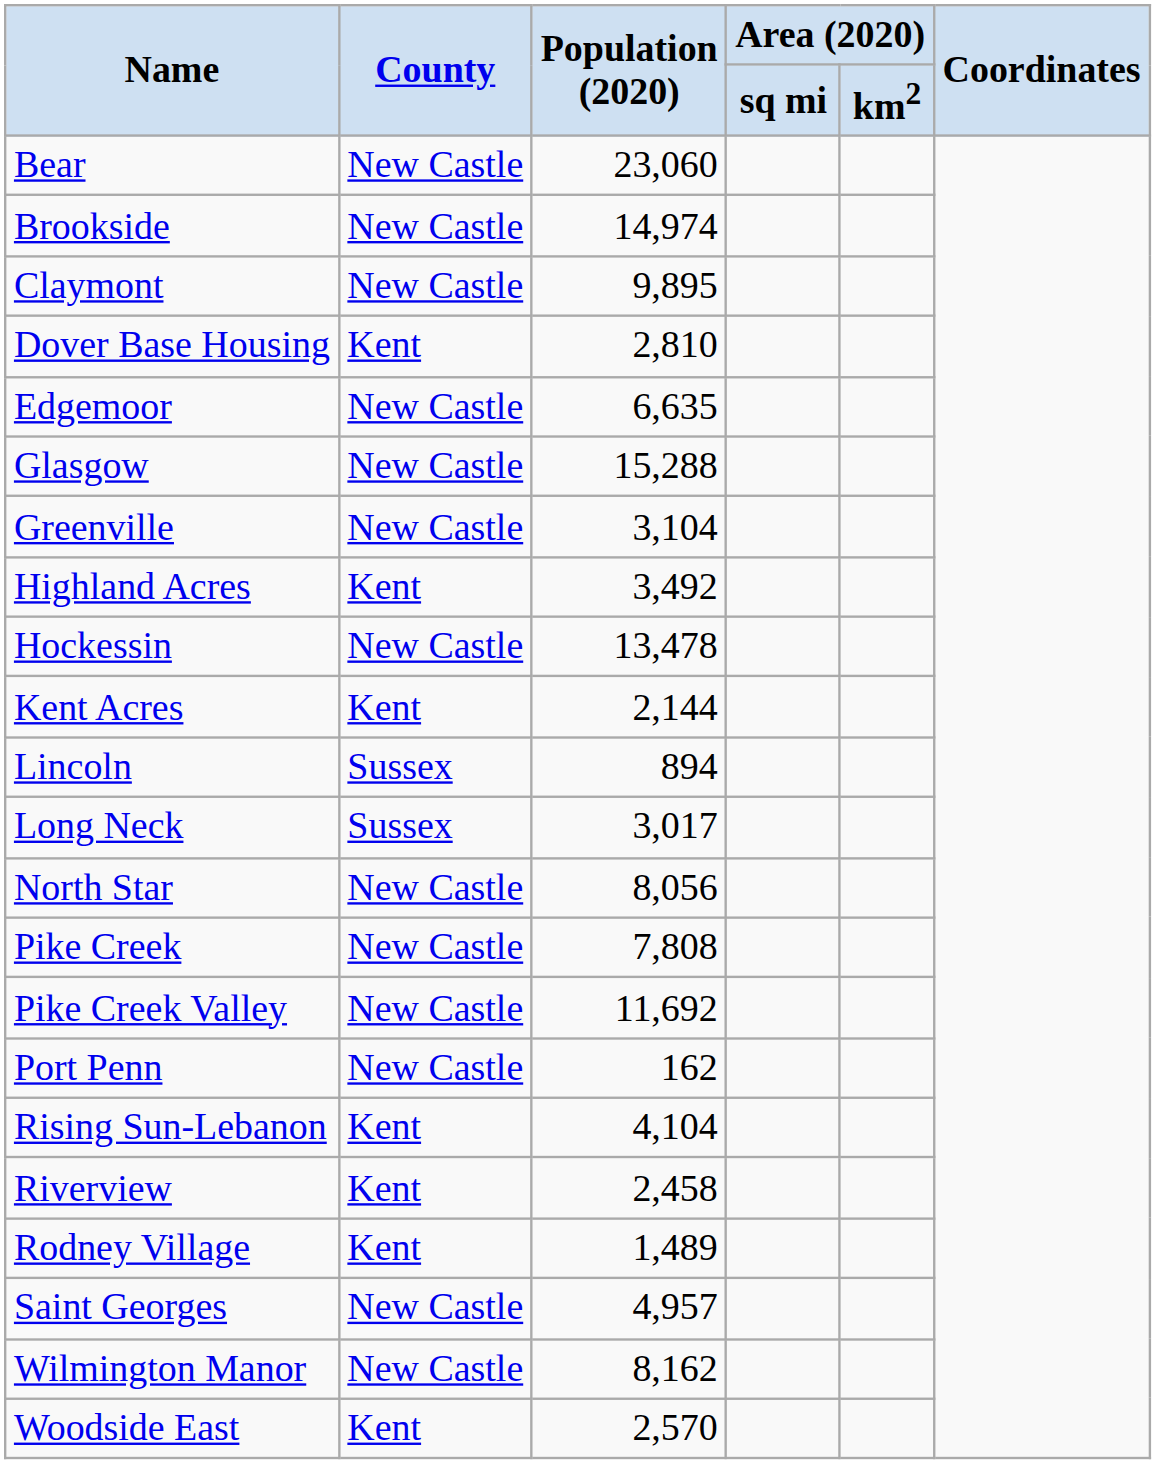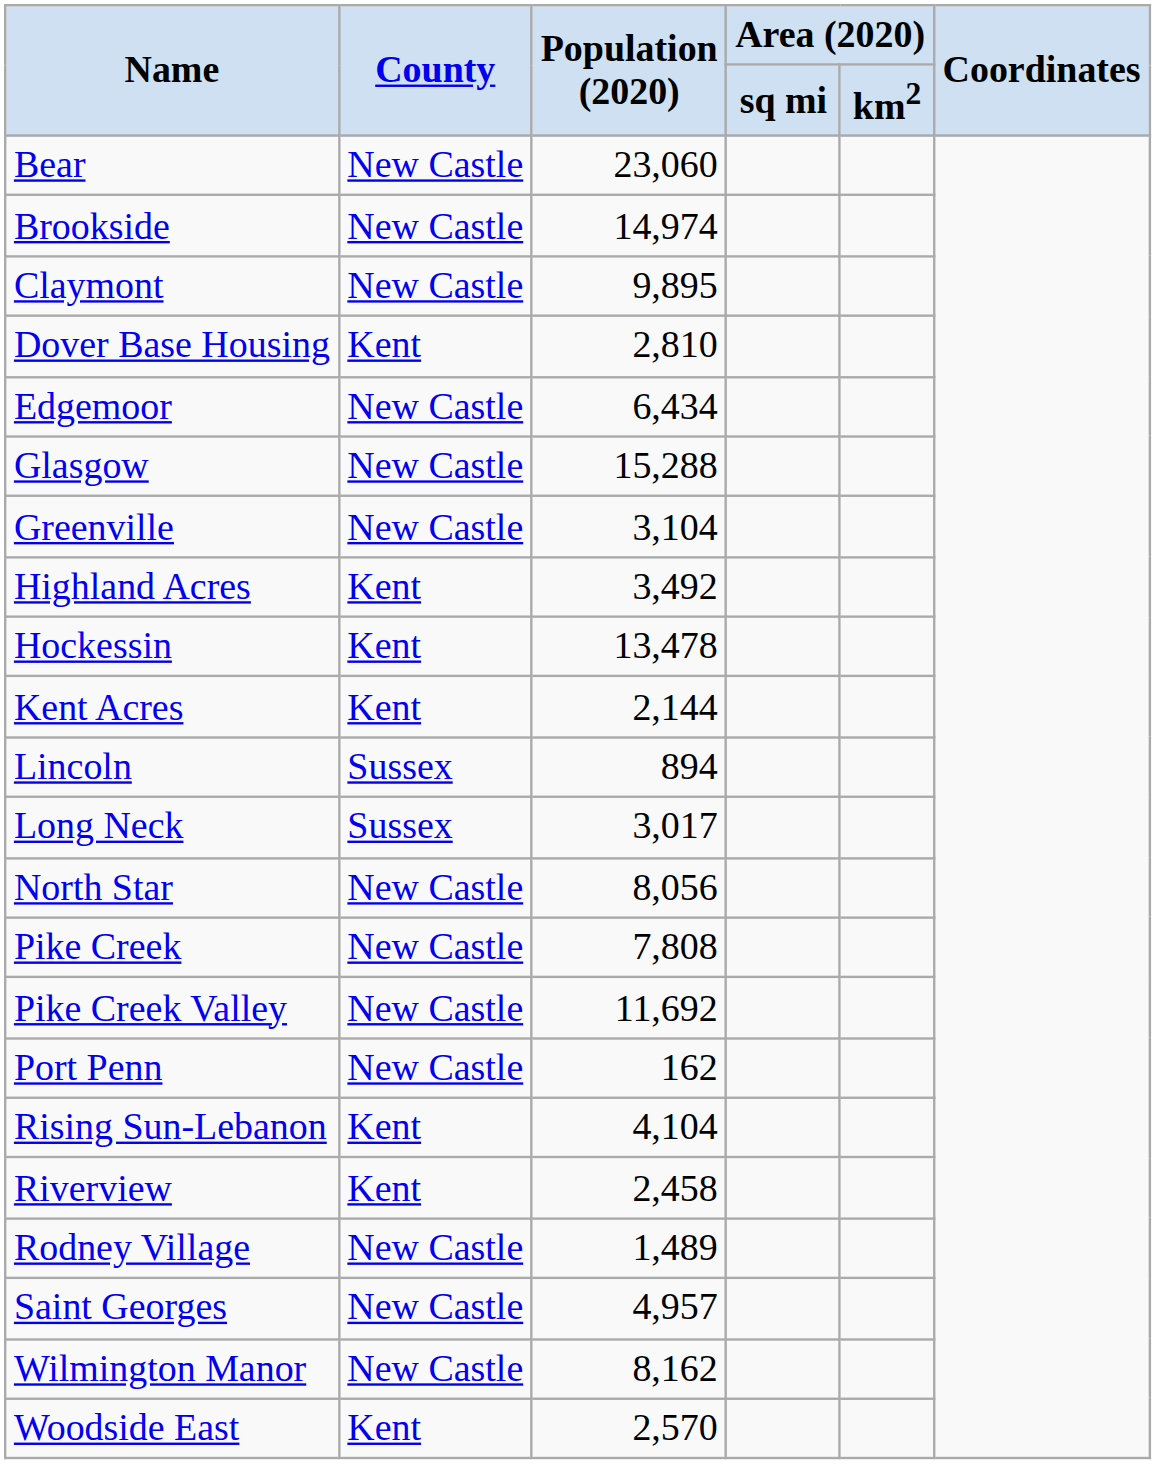 <table class="wikitable sortable">
 <tr>
 <th style="background-color:#CEE0F2;" rowspan=2>Name</th>
 <th style="background-color:#CEE0F2;" rowspan=2><a href='#'>County</a></th>
 <th numbers style="background-color:#CEE0F2;" rowspan=2>Population<br>(2020)</th>
 <th style="background-color:#CEE0F2;" colspan=2>Area (2020)</th>
 <th style="background-color:#CEE0F2;" rowspan=2>Coordinates</th>
 </tr>
 <tr>
 <th style="background-color:#CEE0F2;">sq mi</th>
 <th style="background-color:#CEE0F2;">km<sup>2</sup></th>
 </tr>
 <tr>
 <td><a href='#'>Bear</a></td>
 <td><a href='#'>New Castle</a></td>
 <td align=right>23,060</td>
 <td></td>
 <td></td>
 </tr>
 <tr>
 <td><a href='#'>Brookside</a></td>
 <td><a href='#'>New Castle</a></td>
 <td align=right>14,974</td>
 <td></td>
 <td></td>
 </tr>
 <tr>
 <td><a href='#'>Claymont</a></td>
 <td><a href='#'>New Castle</a></td>
 <td align=right>9,895</td>
 <td></td>
 <td></td>
 </tr>
 <tr>
 <td><a href='#'>Dover Base Housing</a></td>
 <td><a href='#'>Kent</a></td>
 <td align=right>2,810</td>
 <td></td>
 <td></td>
 </tr>
 <tr>
 <td><a href='#'>Edgemoor</a></td>
 <td><a href='#'>New Castle</a></td>
-<td align=right>6,635</td>
+<td align=right>6,434</td>
 <td></td>
 <td></td>
 </tr>
 <tr>
 <td><a href='#'>Glasgow</a></td>
 <td><a href='#'>New Castle</a></td>
 <td align=right>15,288</td>
 <td></td>
 <td></td>
 </tr>
 <tr>
 <td><a href='#'>Greenville</a></td>
 <td><a href='#'>New Castle</a></td>
 <td align=right>3,104</td>
 <td></td>
 <td></td>
 </tr>
 <tr>
 <td><a href='#'>Highland Acres</a></td>
 <td><a href='#'>Kent</a></td>
 <td align=right>3,492</td>
 <td></td>
 <td></td>
 </tr>
 <tr>
 <td><a href='#'>Hockessin</a></td>
-<td><a href='#'>New Castle</a></td>
+<td><a href='#'>Kent</a></td>
 <td align=right>13,478</td>
 <td></td>
 <td></td>
 </tr>
 <tr>
 <td><a href='#'>Kent Acres</a></td>
 <td><a href='#'>Kent</a></td>
 <td align=right>2,144</td>
 <td></td>
 <td></td>
 </tr>
 <tr>
 <td><a href='#'>Lincoln</a></td>
 <td><a href='#'>Sussex</a></td>
 <td align=right>894</td>
 <td></td>
 <td></td>
 </tr>
 <tr>
 <td><a href='#'>Long Neck</a></td>
 <td><a href='#'>Sussex</a></td>
 <td align=right>3,017</td>
 <td></td>
 <td></td>
 </tr>
 <tr>
 <td><a href='#'>North Star</a></td>
 <td><a href='#'>New Castle</a></td>
 <td align=right>8,056</td>
 <td></td>
 <td></td>
 </tr>
 <tr>
 <td><a href='#'>Pike Creek</a></td>
 <td><a href='#'>New Castle</a></td>
 <td align=right>7,808</td>
 <td></td>
 <td></td>
 </tr>
 <tr>
 <td><a href='#'>Pike Creek Valley</a></td>
 <td><a href='#'>New Castle</a></td>
 <td align=right>11,692</td>
 <td></td>
 <td></td>
 </tr>
 <tr>
 <td><a href='#'>Port Penn</a></td>
 <td><a href='#'>New Castle</a></td>
 <td align=right>162</td>
 <td></td>
 <td></td>
 </tr>
 <tr>
 <td><a href='#'>Rising Sun-Lebanon</a></td>
 <td><a href='#'>Kent</a></td>
 <td align=right>4,104</td>
 <td></td>
 <td></td>
 </tr>
 <tr>
 <td><a href='#'>Riverview</a></td>
 <td><a href='#'>Kent</a></td>
 <td align=right>2,458</td>
 <td></td>
 <td></td>
 </tr>
 <tr>
 <td><a href='#'>Rodney Village</a></td>
-<td><a href='#'>Kent</a></td>
+<td><a href='#'>New Castle</a></td>
 <td align=right>1,489</td>
 <td></td>
 <td></td>
 </tr>
 <tr>
 <td><a href='#'>Saint Georges</a></td>
 <td><a href='#'>New Castle</a></td>
 <td align=right>4,957</td>
 <td></td>
 <td></td>
 </tr>
 <tr>
 <td><a href='#'>Wilmington Manor</a></td>
 <td><a href='#'>New Castle</a></td>
 <td align=right>8,162</td>
 <td></td>
 <td></td>
 </tr>
 <tr>
 <td><a href='#'>Woodside East</a></td>
 <td><a href='#'>Kent</a></td>
 <td align=right>2,570</td>
 <td></td>
 <td></td>
 </tr>
 </table>
